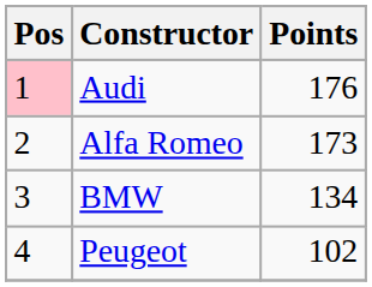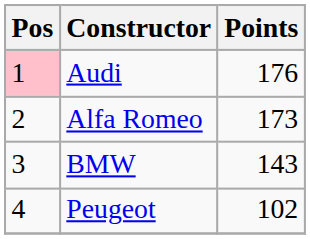 <table class="wikitable"   style="font-size:   85%;">
 <tr>
 <th>Pos</th>
 <th>Constructor</th>
 <th>Points</th>
 </tr>
 <tr>
 <td style="background: pink;">1</td>
 <td> <a href='#'>Audi</a></td>
 <td align="right">176</td>
 </tr>
 <tr>
 <td>2</td>
 <td> <a href='#'>Alfa Romeo</a></td>
 <td align="right">173</td>
 </tr>
 <tr>
 <td>3</td>
 <td> <a href='#'>BMW</a></td>
-<td align="right">134</td>
+<td align="right">143</td>
 </tr>
 <tr>
 <td>4</td>
 <td> <a href='#'>Peugeot</a></td>
 <td align="right">102</td>
 </tr>
 <tr>
 </tr>
 </table>
